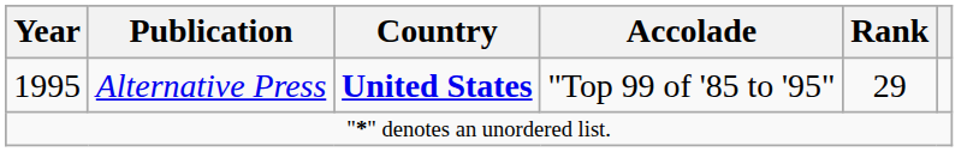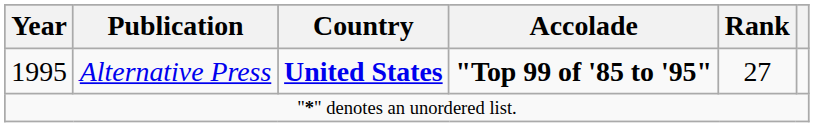 <table class="wikitable sortable" style="margin:0 1em 1em 0;">
 <tr>
 <th>Year</th>
 <th>Publication</th>
 <th>Country</th>
 <th>Accolade</th>
 <th>Rank</th>
 <th class=unsortable></th>
 </tr>
 <tr>
 <td align=center>1995</td>
 <td><em><a href='#'>Alternative Press</a></em></td>
 <td><strong><a href='#'>United States</a></strong></td>
-<td>"Top 99 of '85 to '95"</td>
-<td align=center>29</td>
+<td><strong>"Top 99 of '85 to '95"</strong></td>
+<td align=center>27</td>
 <td></td>
 </tr>
 <tr class="sortbottom">
 <td colspan="6"  style="font-size:8pt; text-align:center;">"<strong>*</strong>" denotes an unordered list.</td>
 </tr>
 </table>
